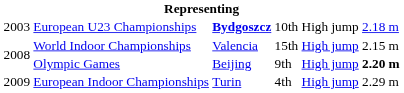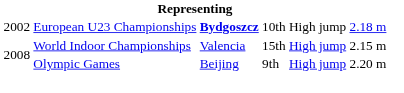 <table>
 <tr>
 <th colspan="6">Representing </th>
 </tr>
 <tr>
-<td>2003</td>
+<td>2002</td>
 <td align=left><a href='#'>European U23 Championships</a></td>
 <td align=left><strong> <a href='#'>Bydgoszcz</a></strong></td>
 <td>10th</td>
 <td>High jump</td>
 <td><a href='#'>2.18 m</a></td>
 </tr>
 <tr>
 <td rowspan=2>2008</td>
 <td align=left><a href='#'>World Indoor Championships</a></td>
 <td align=left> <a href='#'>Valencia</a></td>
 <td>15th</td>
 <td><a href='#'>High jump</a></td>
 <td>2.15 m</td>
 </tr>
 <tr>
 <td align=left><a href='#'>Olympic Games</a></td>
 <td align=left> <a href='#'>Beijing</a></td>
 <td>9th</td>
 <td><a href='#'>High jump</a></td>
-<td><strong>2.20 m</strong></td>
-</tr>
-<tr>
-<td rowspan=1>2009</td>
-<td align=left><a href='#'>European Indoor Championships</a></td>
-<td align=left> <a href='#'>Turin</a></td>
-<td>4th</td>
-<td><a href='#'>High jump</a></td>
-<td>2.29 m</td>
+<td>2.20 m</td>
 </tr>
 </table>
